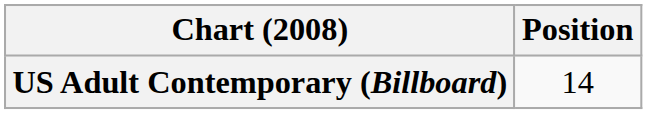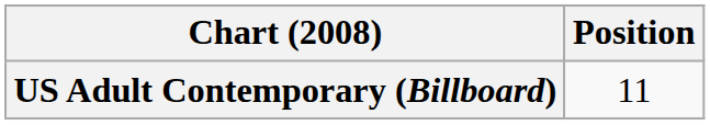 <table class="wikitable plainrowheaders" style="text-align:center">
 <tr>
 <th scope="col">Chart (2008)</th>
 <th scope="col">Position</th>
 </tr>
 <tr>
 <th scope="row">US Adult Contemporary (<em>Billboard</em>)</th>
-<td>14</td>
+<td>11</td>
 </tr>
 </table>
